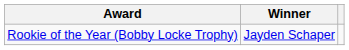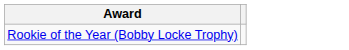 <table class="wikitable">
 <tr>
 <th>Award</th>
-<th>Winner</th>
 <th></th>
 </tr>
 <tr>
 <td><a href='#'>Rookie of the Year (Bobby Locke Trophy)</a></td>
-<td> <a href='#'>Jayden Schaper</a></td>
 <td></td>
 </tr>
 </table>
